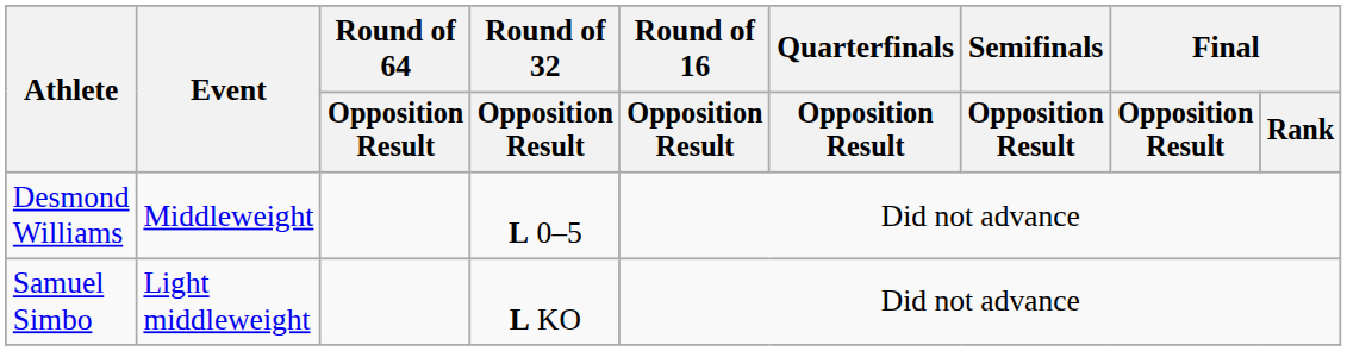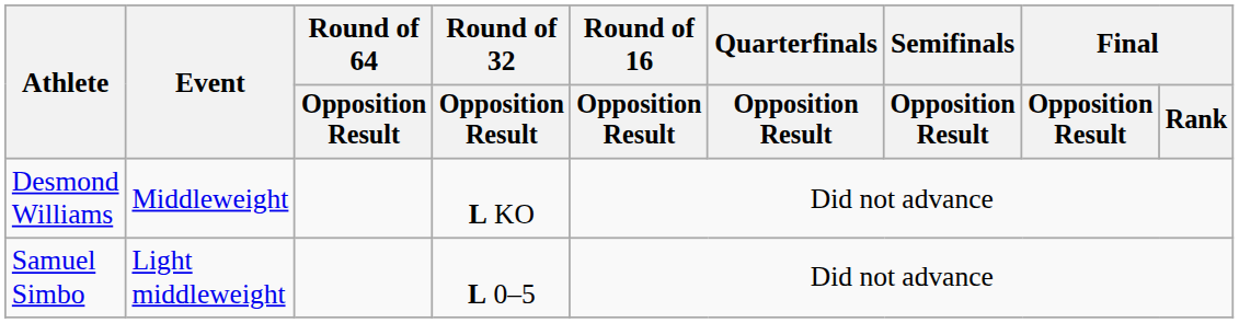 <table class="wikitable" style="font-size:90%">
 <tr>
 <th rowspan="2">Athlete</th>
 <th rowspan="2">Event</th>
 <th>Round of 64</th>
 <th>Round of 32</th>
 <th>Round of 16</th>
 <th>Quarterfinals</th>
 <th>Semifinals</th>
 <th colspan=2>Final</th>
 </tr>
 <tr style="font-size:95%">
 <th>Opposition<br>Result</th>
 <th>Opposition<br>Result</th>
 <th>Opposition<br>Result</th>
 <th>Opposition<br>Result</th>
 <th>Opposition<br>Result</th>
 <th>Opposition<br>Result</th>
 <th>Rank</th>
 </tr>
 <tr align=center>
 <td align=left><a href='#'>Desmond Williams</a></td>
 <td align=left><a href='#'>Middleweight</a></td>
 <td></td>
-<td><br><strong>L</strong> 0–5</td>
+<td><br><strong>L</strong> KO</td>
 <td colspan=5>Did not advance</td>
 </tr>
 <tr align=center>
 <td align=left><a href='#'>Samuel Simbo</a></td>
 <td align=left><a href='#'>Light middleweight</a></td>
 <td></td>
-<td><br><strong>L</strong> KO</td>
+<td><br><strong>L</strong> 0–5</td>
 <td colspan=5>Did not advance</td>
 </tr>
 </table>
